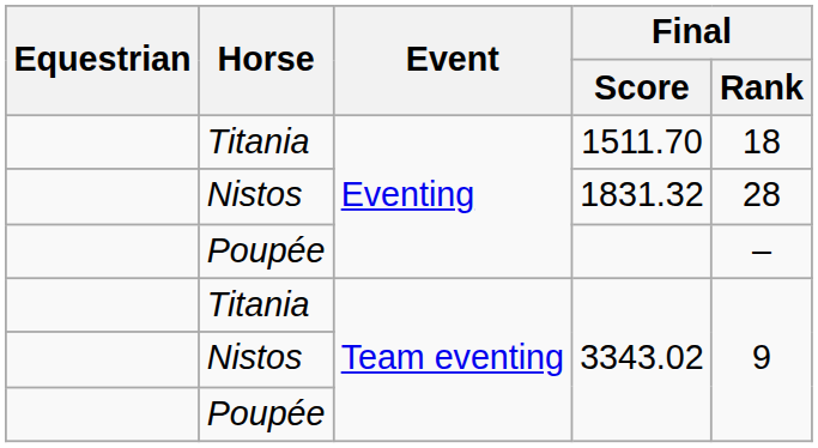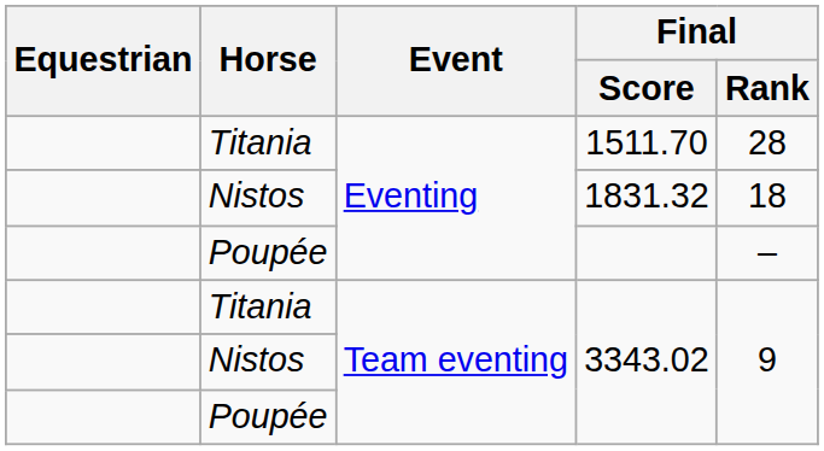 <table class="wikitable sortable" style="text-align:center">
 <tr>
 <th rowspan=2>Equestrian</th>
 <th rowspan=2>Horse</th>
 <th rowspan=2>Event</th>
 <th colspan=2>Final</th>
 </tr>
 <tr>
 <th>Score</th>
 <th>Rank</th>
 </tr>
 <tr>
 <td align=left></td>
 <td align=left><em>Titania</em></td>
 <td align=left rowspan=3><a href='#'>Eventing</a></td>
 <td>1511.70</td>
-<td>18</td>
+<td>28</td>
 </tr>
 <tr>
 <td align=left></td>
 <td align=left><em>Nistos</em></td>
 <td>1831.32</td>
-<td>28</td>
+<td>18</td>
 </tr>
 <tr>
 <td align=left></td>
 <td align=left><em>Poupée</em></td>
 <td></td>
 <td>–</td>
 </tr>
 <tr>
 <td align=left></td>
 <td align=left><em>Titania</em></td>
 <td align=left rowspan=3><a href='#'>Team eventing</a></td>
 <td rowspan=3>3343.02</td>
 <td rowspan=3>9</td>
 </tr>
 <tr>
 <td align=left></td>
 <td align=left><em>Nistos</em></td>
 </tr>
 <tr>
 <td align=left></td>
 <td align=left><em>Poupée</em></td>
 </tr>
 </table>
